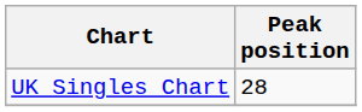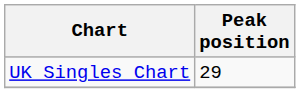 <table class="wikitable">
 <tr>
 <th>Chart</th>
 <th>Peak<br>position</th>
 </tr>
 <tr>
 <td><a href='#'>UK Singles Chart</a></td>
-<td>28</td>
+<td>29</td>
 </tr>
 <tr>
 </tr>
 </table>
